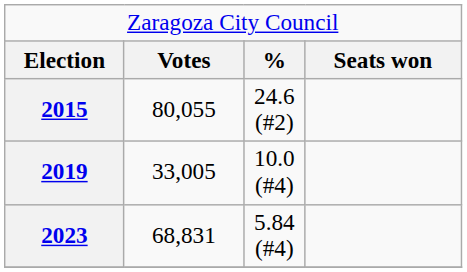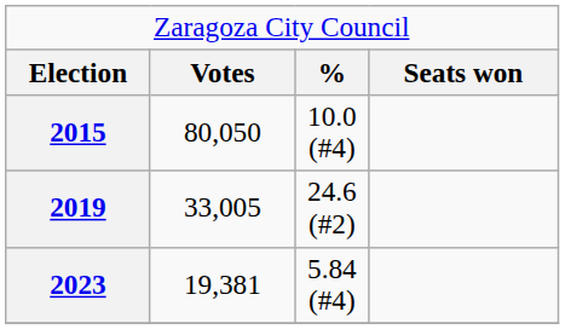 <table class="wikitable" style="text-align:center;">
 <tr>
 <td colspan="8"><a href='#'>Zaragoza City Council</a></td>
 </tr>
 <tr>
 <th width="75px">Election</th>
 <th width="75px">Votes</th>
 <th width="35px">%</th>
 <th width="100px">Seats won</th>
 </tr>
 <tr>
 <th><a href='#'>2015</a></th>
-<td>80,055</td>
-<td>24.6 (#2)</td>
+<td>80,050</td>
+<td>10.0 (#4)</td>
 <td></td>
 </tr>
 <tr>
 <th><a href='#'>2019</a></th>
 <td>33,005</td>
-<td>10.0 (#4)</td>
+<td>24.6 (#2)</td>
 <td></td>
 </tr>
 <tr>
 <th><a href='#'>2023</a></th>
-<td>68,831</td>
+<td>19,381</td>
 <td>5.84 (#4)</td>
 <td></td>
 </tr>
 <tr>
 </tr>
 </table>
